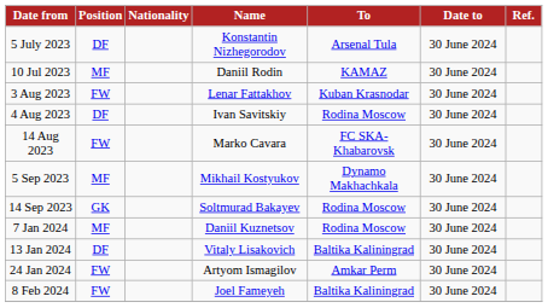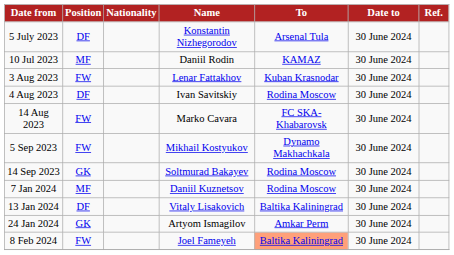 <table class="wikitable" style="text-align:center; font-size:90%; ">
 <tr>
 <th style="background:#B22222; color:white; width:150px;">Date from</th>
 <th style="background:#B22222; color:white; width:50px;">Position</th>
 <th style="background:#B22222; color:white; width:50px;">Nationality</th>
 <th style="background:#B22222; color:white; width:200px;">Name</th>
 <th style="background:#B22222; color:white; width:200px;">To</th>
 <th style="background:#B22222; color:white; width:200px;">Date to</th>
 <th style="background:#B22222; color:white; width:50px;">Ref.</th>
 </tr>
 <tr>
 <td>5 July 2023</td>
 <td><a href='#'>DF</a></td>
 <td> </td>
 <td><a href='#'>Konstantin Nizhegorodov</a></td>
 <td><a href='#'>Arsenal Tula</a></td>
 <td>30 June 2024</td>
 <td></td>
 </tr>
 <tr>
 <td>10 Jul 2023</td>
 <td><a href='#'>MF</a></td>
 <td></td>
 <td>Daniil Rodin</td>
 <td><a href='#'>KAMAZ</a></td>
 <td>30 June 2024</td>
 <td></td>
 </tr>
 <tr>
 <td>3 Aug 2023</td>
 <td><a href='#'>FW</a></td>
 <td></td>
 <td><a href='#'>Lenar Fattakhov</a></td>
 <td><a href='#'>Kuban Krasnodar</a></td>
 <td>30 June 2024</td>
 <td></td>
 </tr>
 <tr>
 <td>4 Aug 2023</td>
 <td><a href='#'>DF</a></td>
 <td></td>
 <td>Ivan Savitskiy</td>
 <td><a href='#'>Rodina Moscow</a></td>
 <td>30 June 2024</td>
 <td></td>
 </tr>
 <tr>
 <td>14 Aug 2023</td>
 <td><a href='#'>FW</a></td>
 <td> </td>
 <td>Marko Cavara</td>
 <td><a href='#'>FC SKA-Khabarovsk</a></td>
 <td>30 June 2024</td>
 <td></td>
 </tr>
 <tr>
 <td>5 Sep 2023</td>
-<td><a href='#'>MF</a></td>
+<td><a href='#'>FW</a></td>
 <td></td>
 <td><a href='#'>Mikhail Kostyukov</a></td>
 <td><a href='#'>Dynamo Makhachkala</a></td>
 <td>30 June 2024</td>
 <td></td>
 </tr>
 <tr>
 <td>14 Sep 2023</td>
 <td><a href='#'>GK</a></td>
 <td></td>
 <td><a href='#'>Soltmurad Bakayev</a></td>
 <td><a href='#'>Rodina Moscow</a></td>
 <td>30 June 2024</td>
 <td></td>
 </tr>
 <tr>
 <td>7 Jan 2024</td>
 <td><a href='#'>MF</a></td>
 <td></td>
 <td><a href='#'>Daniil Kuznetsov</a></td>
 <td><a href='#'>Rodina Moscow</a></td>
 <td>30 June 2024</td>
 <td></td>
 </tr>
 <tr>
 <td>13 Jan 2024</td>
 <td><a href='#'>DF</a></td>
 <td></td>
 <td><a href='#'>Vitaly Lisakovich</a></td>
 <td><a href='#'>Baltika Kaliningrad</a></td>
 <td>30 June 2024</td>
 <td></td>
 </tr>
 <tr>
 <td>24 Jan 2024</td>
-<td><a href='#'>FW</a></td>
+<td><a href='#'>GK</a></td>
 <td></td>
 <td>Artyom Ismagilov</td>
 <td><a href='#'>Amkar Perm</a></td>
 <td>30 June 2024</td>
 <td></td>
 </tr>
 <tr>
 <td>8 Feb 2024</td>
 <td><a href='#'>FW</a></td>
 <td></td>
 <td><a href='#'>Joel Fameyeh</a></td>
-<td><a href='#'>Baltika Kaliningrad</a></td>
+<td style="background: lightsalmon;"><a href='#'>Baltika Kaliningrad</a></td>
 <td>30 June 2024</td>
 <td></td>
 </tr>
 <tr>
 </tr>
 </table>
